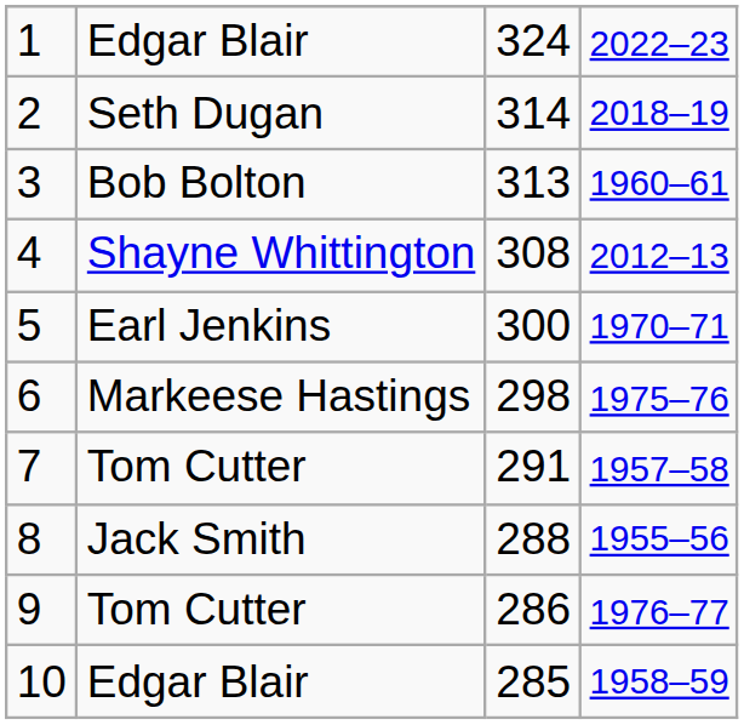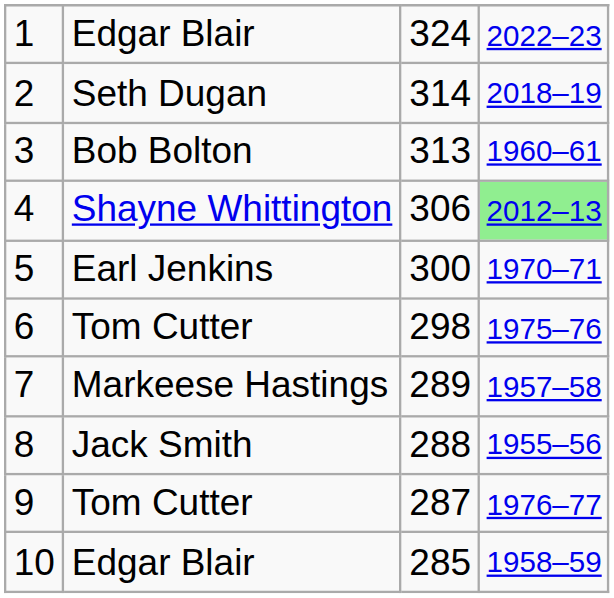 <table class="wikitable">
 <tr>
 </tr>
 <tr>
 <td>1</td>
 <td>Edgar Blair</td>
 <td>324</td>
 <td style="font-size:80%;"><a href='#'>2022–23</a></td>
 </tr>
 <tr>
 <td>2</td>
 <td>Seth Dugan</td>
 <td>314</td>
 <td style="font-size:80%;"><a href='#'>2018–19</a></td>
 </tr>
 <tr>
 <td>3</td>
 <td>Bob Bolton</td>
 <td>313</td>
 <td style="font-size:80%;"><a href='#'>1960–61</a></td>
 </tr>
 <tr>
 <td>4</td>
 <td><a href='#'>Shayne Whittington</a></td>
-<td>308</td>
-<td style="font-size:80%;"><a href='#'>2012–13</a></td>
+<td>306</td>
+<td style="background: lightgreen; font-size:80%;"><a href='#'>2012–13</a></td>
 </tr>
 <tr>
 <td>5</td>
 <td>Earl Jenkins</td>
 <td>300</td>
 <td style="font-size:80%;"><a href='#'>1970–71</a></td>
 </tr>
 <tr>
 <td>6</td>
-<td>Markeese Hastings</td>
+<td>Tom Cutter</td>
 <td>298</td>
 <td style="font-size:80%;"><a href='#'>1975–76</a></td>
 </tr>
 <tr>
 <td>7</td>
-<td>Tom Cutter</td>
-<td>291</td>
+<td>Markeese Hastings</td>
+<td>289</td>
 <td style="font-size:80%;"><a href='#'>1957–58</a></td>
 </tr>
 <tr>
 <td>8</td>
 <td>Jack Smith</td>
 <td>288</td>
 <td style="font-size:80%;"><a href='#'>1955–56</a></td>
 </tr>
 <tr>
 <td>9</td>
 <td>Tom Cutter</td>
-<td>286</td>
+<td>287</td>
 <td style="font-size:80%;"><a href='#'>1976–77</a></td>
 </tr>
 <tr>
 <td>10</td>
 <td>Edgar Blair</td>
 <td>285</td>
 <td style="font-size:80%;"><a href='#'>1958–59</a></td>
 </tr>
 </table>
